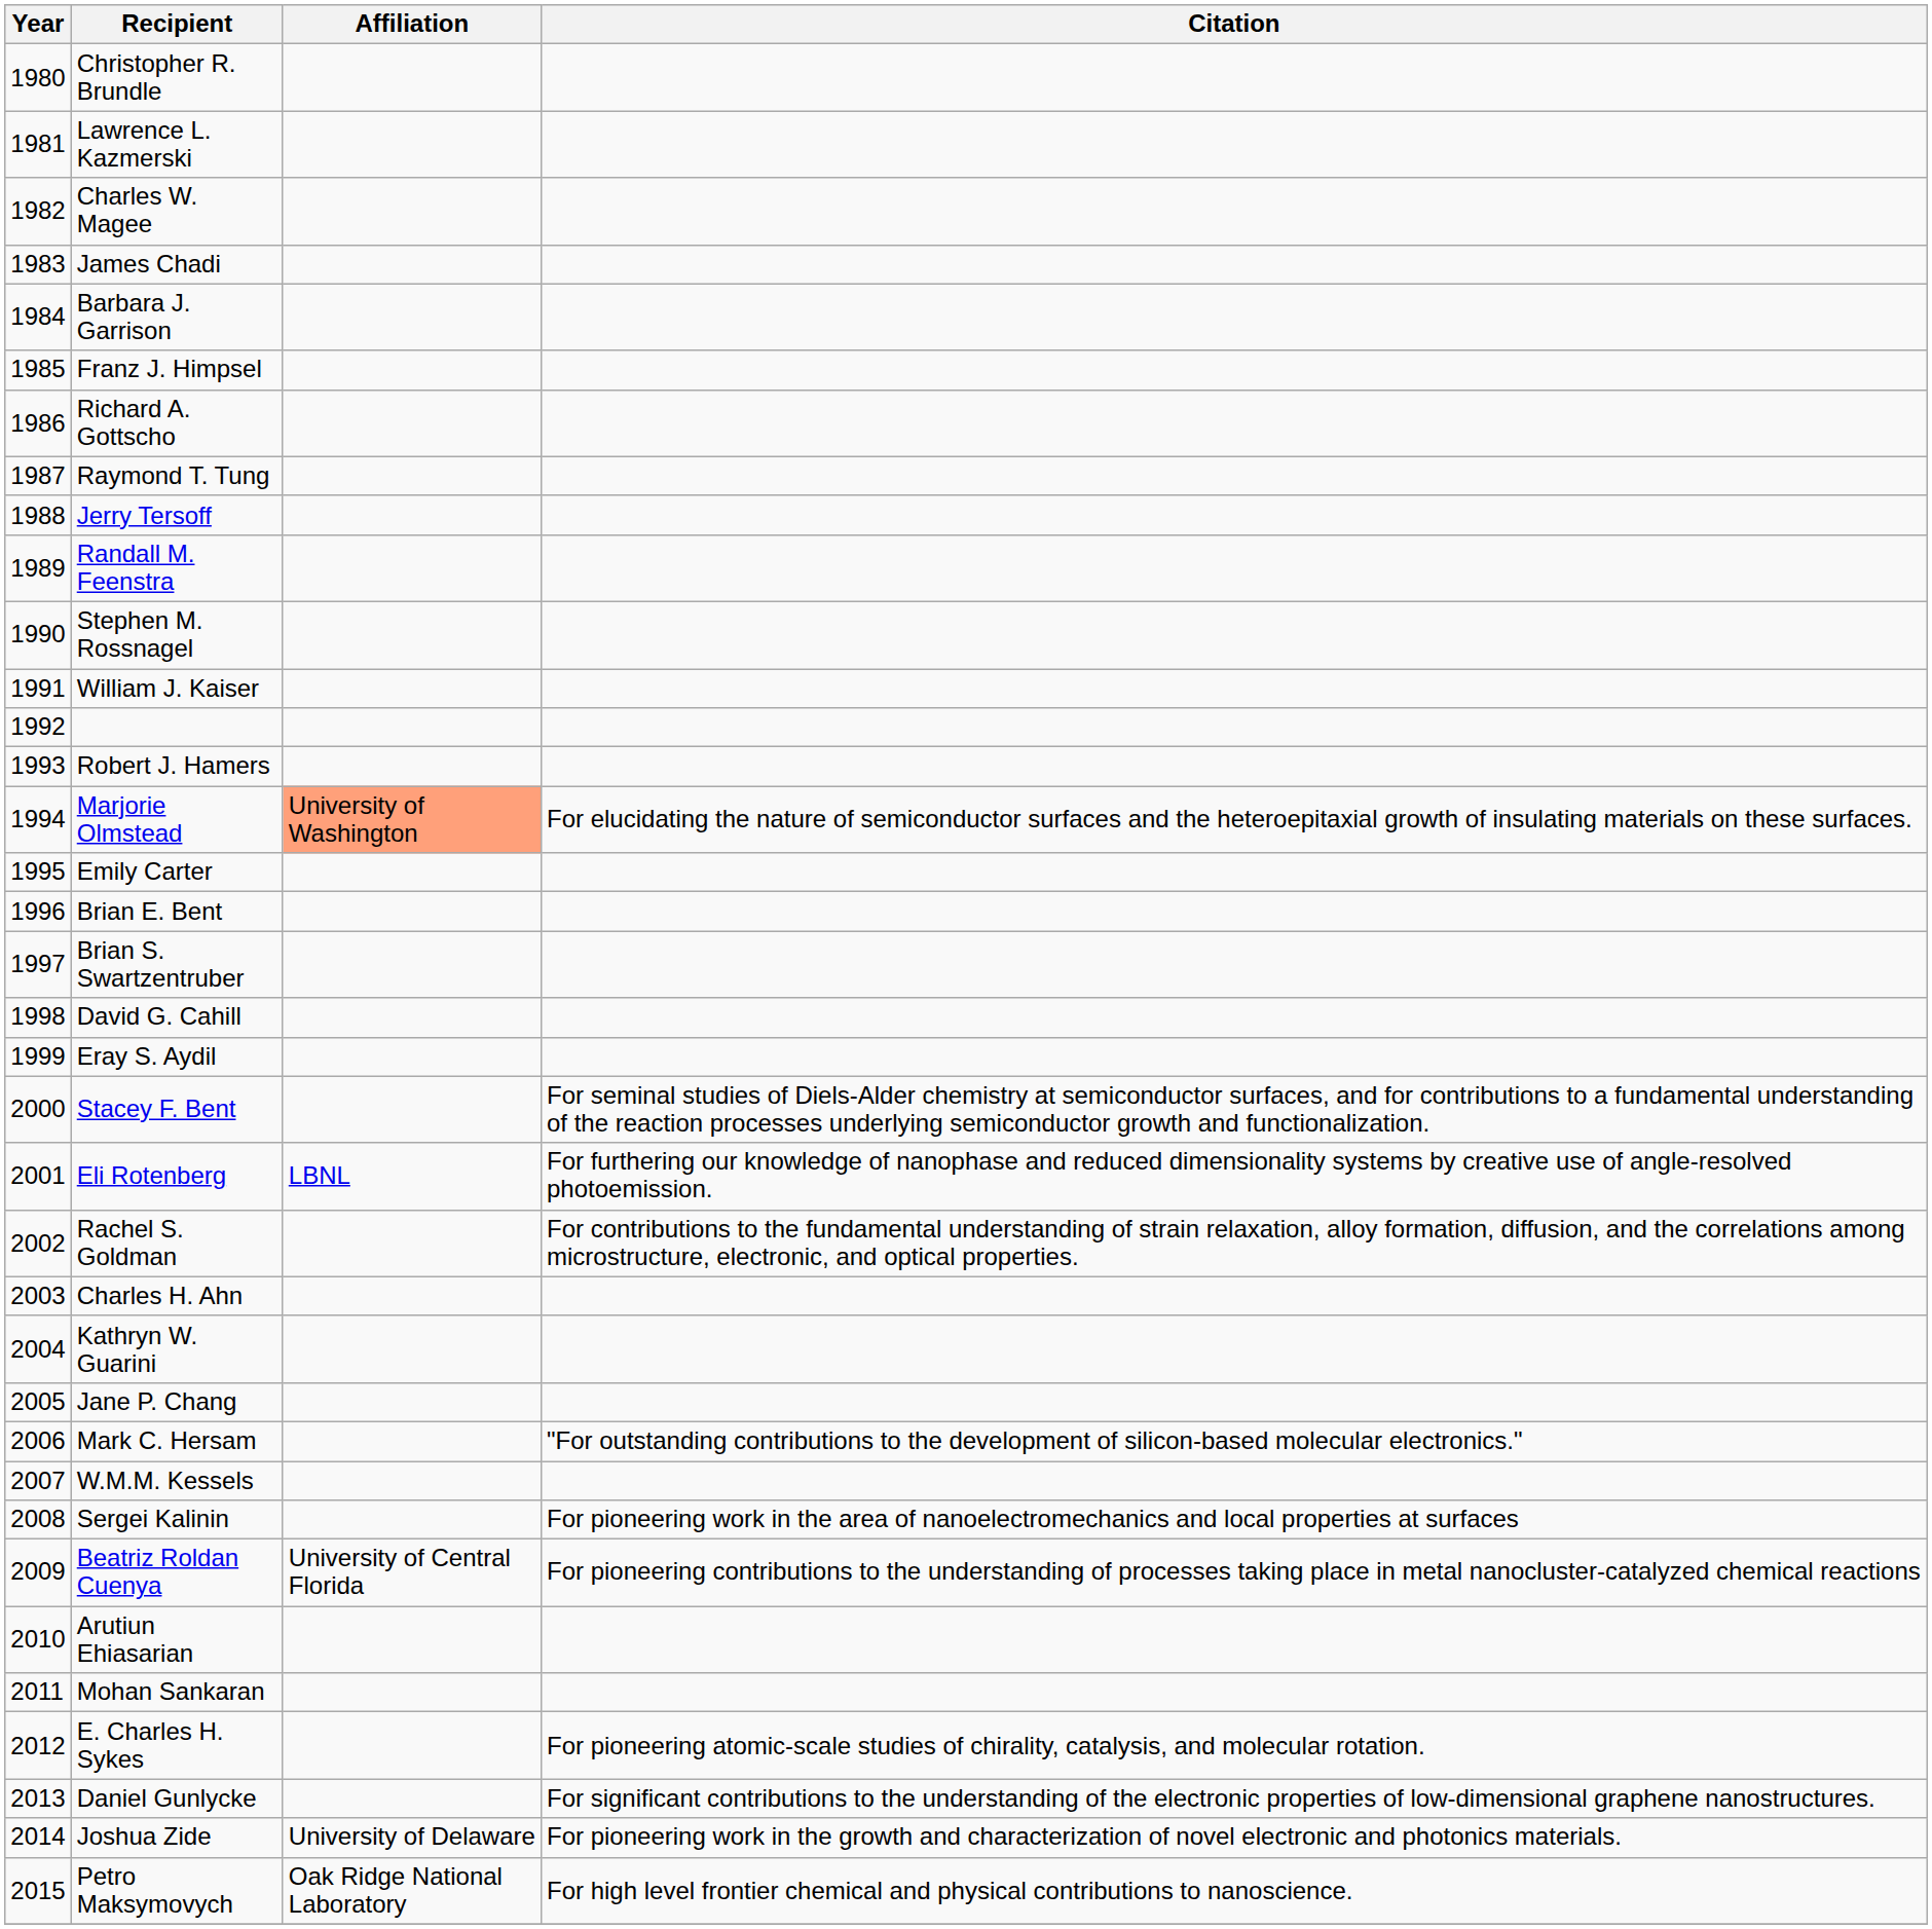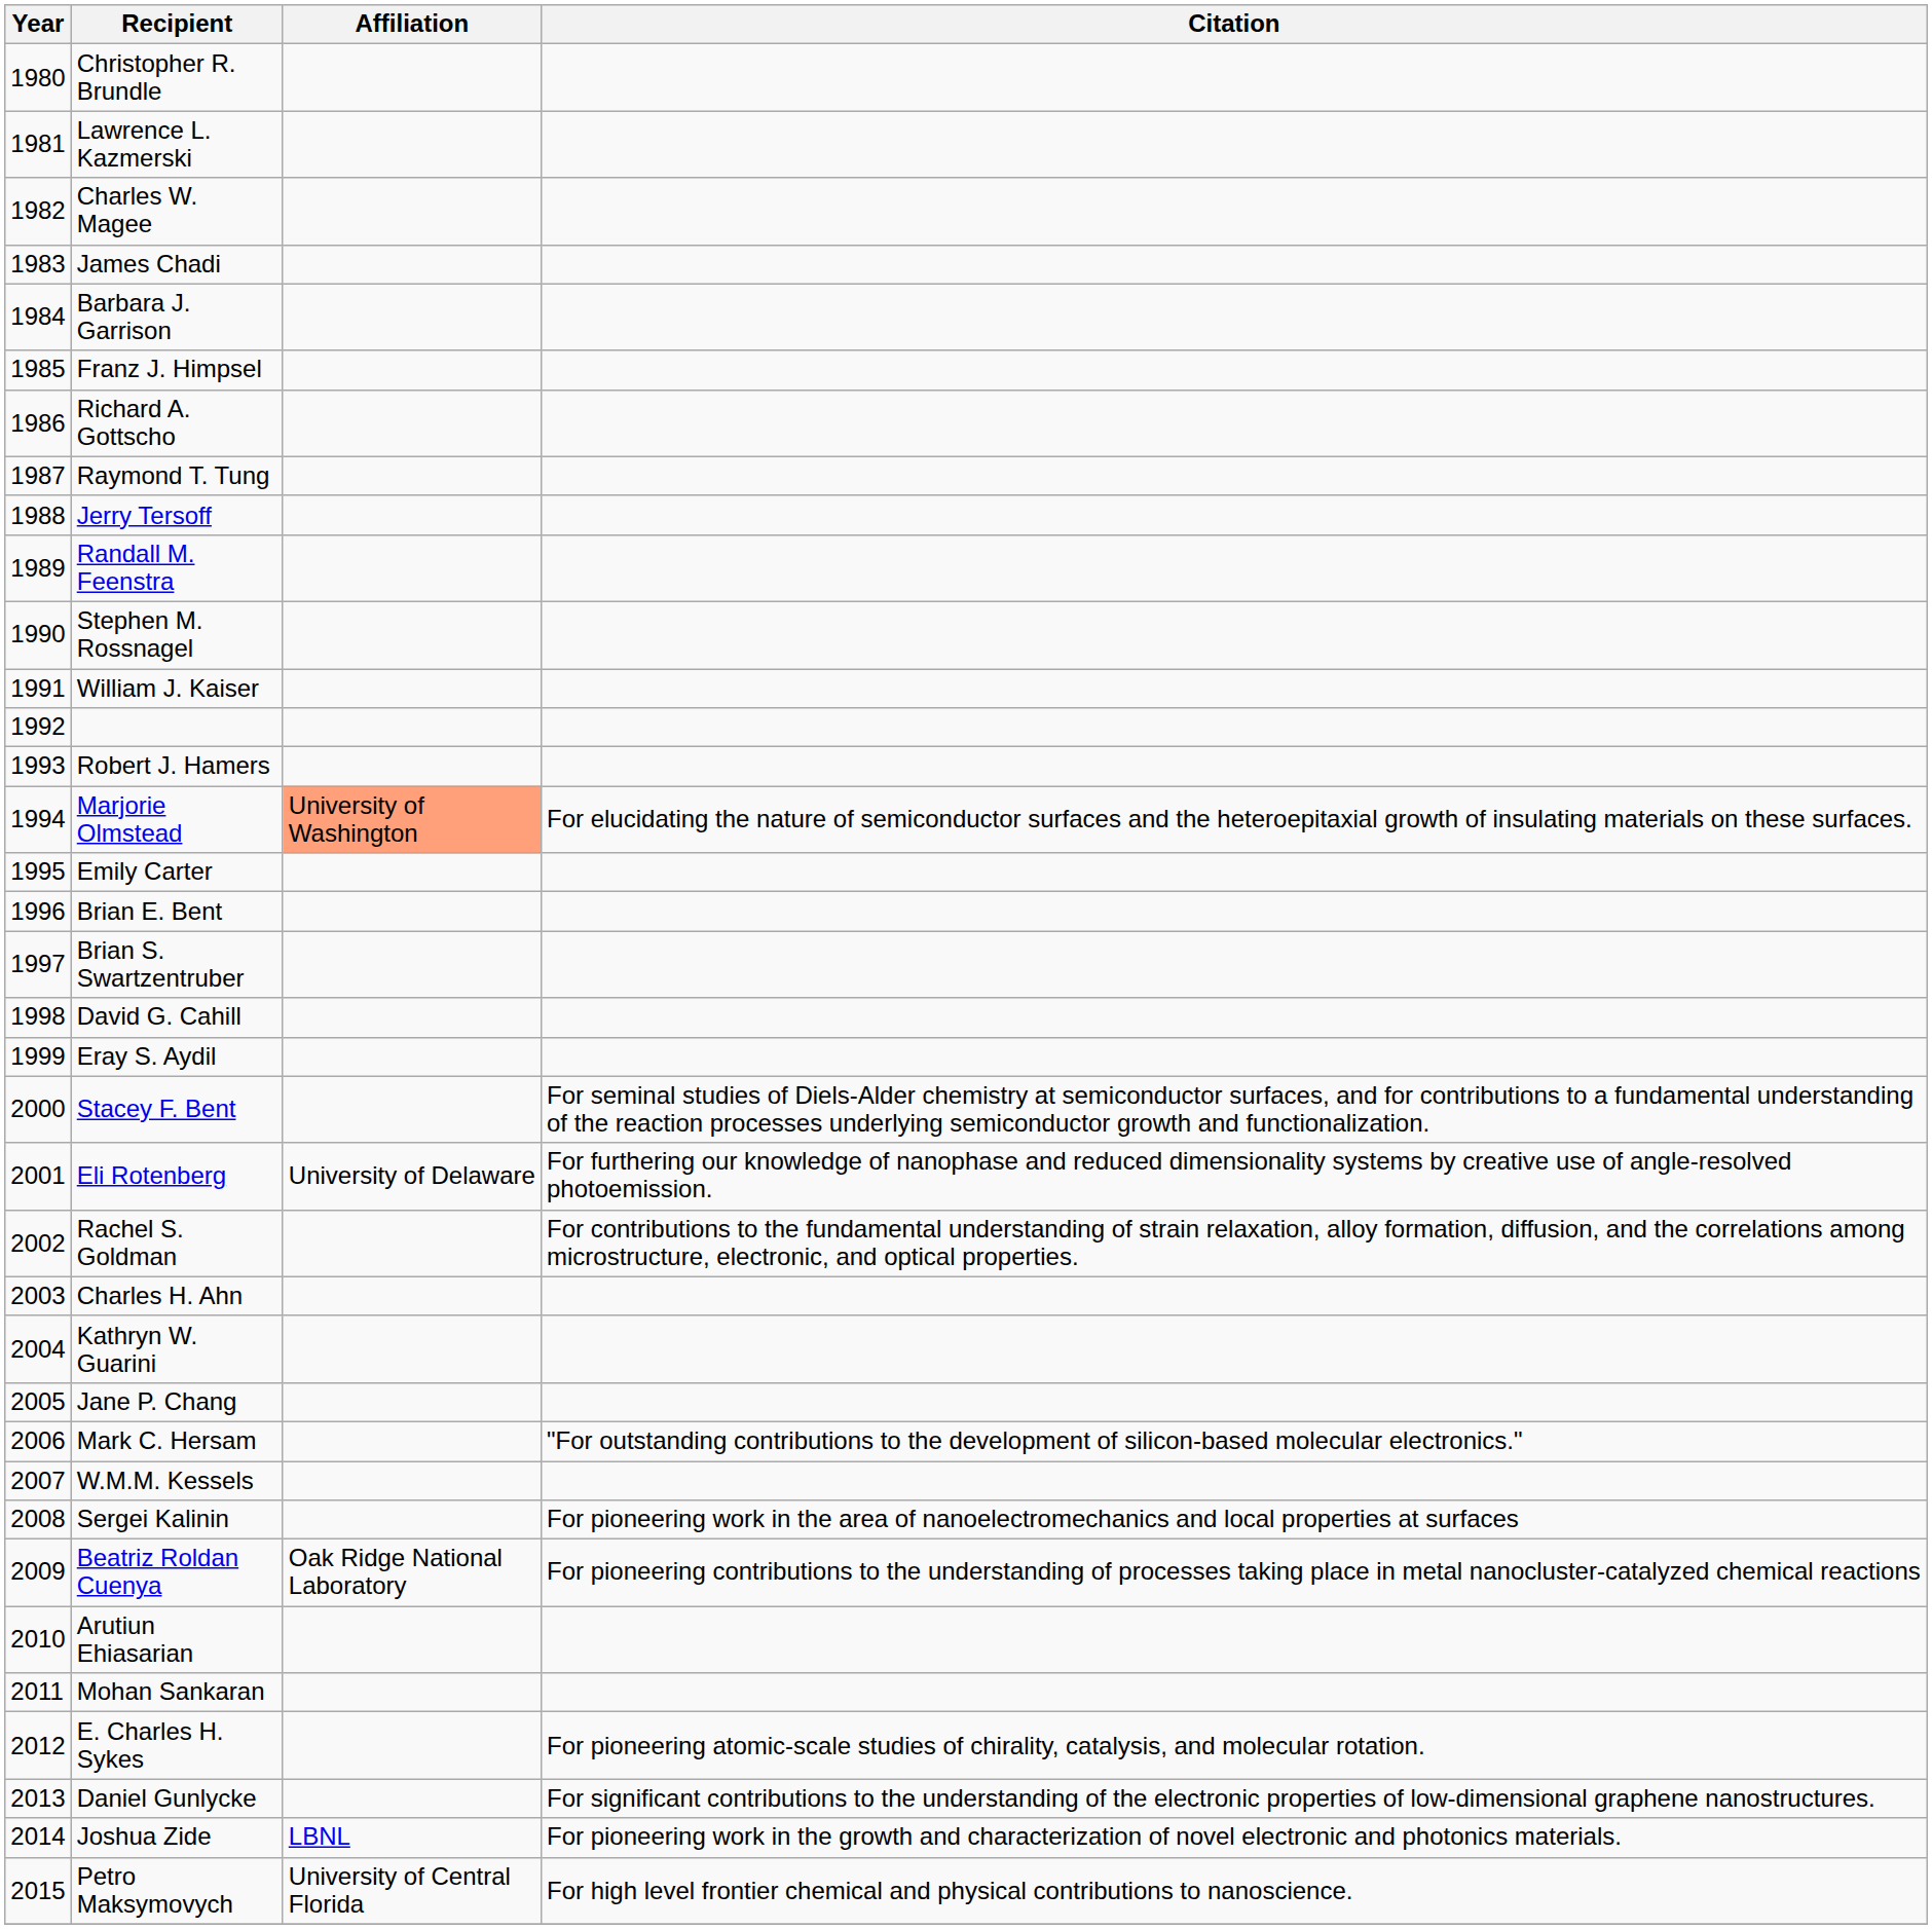 <table class="wikitable">
 <tr>
 <th>Year</th>
 <th width="130pt">Recipient</th>
 <th>Affiliation</th>
 <th>Citation</th>
 </tr>
 <tr>
 <td>1980</td>
 <td>Christopher R. Brundle</td>
 <td></td>
 <td></td>
 </tr>
 <tr>
 <td>1981</td>
 <td>Lawrence L. Kazmerski</td>
 <td></td>
 <td></td>
 </tr>
 <tr>
 <td>1982</td>
 <td>Charles W. Magee</td>
 <td></td>
 <td></td>
 </tr>
 <tr>
 <td>1983</td>
 <td>James Chadi</td>
 <td></td>
 <td></td>
 </tr>
 <tr>
 <td>1984</td>
 <td>Barbara J. Garrison</td>
 <td></td>
 <td></td>
 </tr>
 <tr>
 <td>1985</td>
 <td>Franz J. Himpsel</td>
 <td></td>
 <td></td>
 </tr>
 <tr>
 <td>1986</td>
 <td>Richard A. Gottscho</td>
 <td></td>
 <td></td>
 </tr>
 <tr>
 <td>1987</td>
 <td>Raymond T. Tung</td>
 <td></td>
 <td></td>
 </tr>
 <tr>
 <td>1988</td>
 <td><a href='#'>Jerry Tersoff</a></td>
 <td></td>
 <td></td>
 </tr>
 <tr>
 <td>1989</td>
 <td><a href='#'>Randall M. Feenstra</a></td>
 <td></td>
 <td></td>
 </tr>
 <tr>
 <td>1990</td>
 <td>Stephen M. Rossnagel</td>
 <td></td>
 <td></td>
 </tr>
 <tr>
 <td>1991</td>
 <td>William J. Kaiser</td>
 <td></td>
 <td></td>
 </tr>
 <tr>
 <td>1992</td>
 <td></td>
 <td></td>
 <td></td>
 </tr>
 <tr>
 <td>1993</td>
 <td>Robert J. Hamers</td>
 <td></td>
 <td></td>
 </tr>
 <tr>
 <td>1994</td>
 <td><a href='#'>Marjorie Olmstead</a></td>
 <td style="background: lightsalmon;">University of Washington</td>
 <td>For elucidating the nature of semiconductor surfaces and the heteroepitaxial growth of insulating materials on these surfaces.</td>
 </tr>
 <tr>
 <td>1995</td>
 <td>Emily Carter</td>
 <td></td>
 <td></td>
 </tr>
 <tr>
 <td>1996</td>
 <td>Brian E. Bent</td>
 <td></td>
 <td></td>
 </tr>
 <tr>
 <td>1997</td>
 <td>Brian S. Swartzentruber</td>
 <td></td>
 <td></td>
 </tr>
 <tr>
 <td>1998</td>
 <td>David G. Cahill</td>
 <td></td>
 <td></td>
 </tr>
 <tr>
 <td>1999</td>
 <td>Eray S. Aydil</td>
 <td></td>
 <td></td>
 </tr>
 <tr>
 <td>2000</td>
 <td><a href='#'>Stacey F. Bent</a></td>
 <td></td>
 <td>For seminal studies of Diels-Alder chemistry at semiconductor surfaces, and for contributions to a fundamental understanding of the reaction processes underlying semiconductor growth and functionalization.</td>
 </tr>
 <tr>
 <td>2001</td>
 <td><a href='#'>Eli Rotenberg</a></td>
-<td><a href='#'>LBNL</a></td>
+<td>University of Delaware</td>
 <td>For furthering our knowledge of nanophase and reduced dimensionality systems by creative use of angle-resolved photoemission.</td>
 </tr>
 <tr>
 <td>2002</td>
 <td>Rachel S. Goldman</td>
 <td></td>
 <td>For contributions to the fundamental understanding of strain relaxation, alloy formation, diffusion, and the correlations among microstructure, electronic, and optical properties.</td>
 </tr>
 <tr>
 <td>2003</td>
 <td>Charles H. Ahn</td>
 <td></td>
 <td></td>
 </tr>
 <tr>
 <td>2004</td>
 <td>Kathryn W. Guarini</td>
 <td></td>
 <td></td>
 </tr>
 <tr>
 <td>2005</td>
 <td>Jane P. Chang</td>
 <td></td>
 <td></td>
 </tr>
 <tr>
 <td>2006</td>
 <td>Mark C. Hersam</td>
 <td></td>
 <td>"For outstanding contributions to the development of silicon-based molecular electronics."</td>
 </tr>
 <tr>
 <td>2007</td>
 <td>W.M.M. Kessels</td>
 <td></td>
 <td></td>
 </tr>
 <tr>
 <td>2008</td>
 <td>Sergei Kalinin</td>
 <td></td>
 <td>For pioneering work in the area of nanoelectromechanics and local properties at surfaces</td>
 </tr>
 <tr>
 <td>2009</td>
 <td><a href='#'>Beatriz Roldan Cuenya</a></td>
-<td>University  of  Central Florida</td>
+<td>Oak Ridge National Laboratory</td>
 <td>For pioneering contributions to the understanding of processes taking place in metal nanocluster-catalyzed chemical reactions</td>
 </tr>
 <tr>
 <td>2010</td>
 <td>Arutiun Ehiasarian</td>
 <td></td>
 <td></td>
 </tr>
 <tr>
 <td>2011</td>
 <td>Mohan Sankaran</td>
 <td></td>
 <td></td>
 </tr>
 <tr>
 <td>2012</td>
 <td>E. Charles H. Sykes</td>
 <td></td>
 <td>For pioneering atomic-scale studies of chirality, catalysis, and molecular rotation.</td>
 </tr>
 <tr>
 <td>2013</td>
 <td>Daniel Gunlycke</td>
 <td></td>
 <td>For significant contributions to the understanding of the electronic properties of low-dimensional graphene nanostructures.</td>
 </tr>
 <tr>
 <td>2014</td>
 <td>Joshua Zide</td>
-<td>University of Delaware</td>
+<td><a href='#'>LBNL</a></td>
 <td>For pioneering work in the growth and characterization of novel electronic and photonics materials.</td>
 </tr>
 <tr>
 <td>2015</td>
 <td>Petro Maksymovych</td>
-<td>Oak Ridge National Laboratory</td>
+<td>University  of  Central Florida</td>
 <td>For high level frontier chemical and physical contributions to nanoscience.</td>
 </tr>
 <tr>
 </tr>
 </table>
